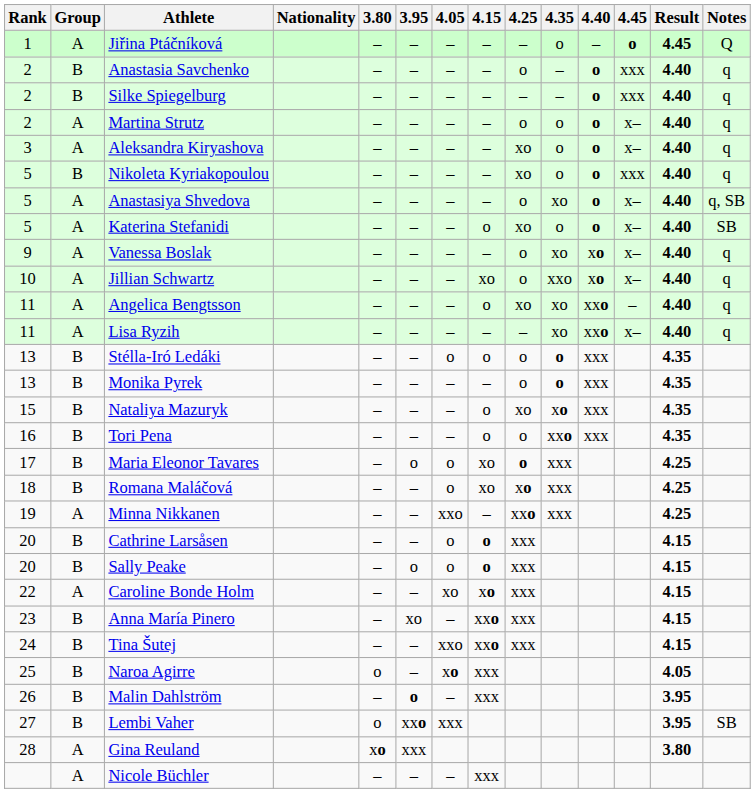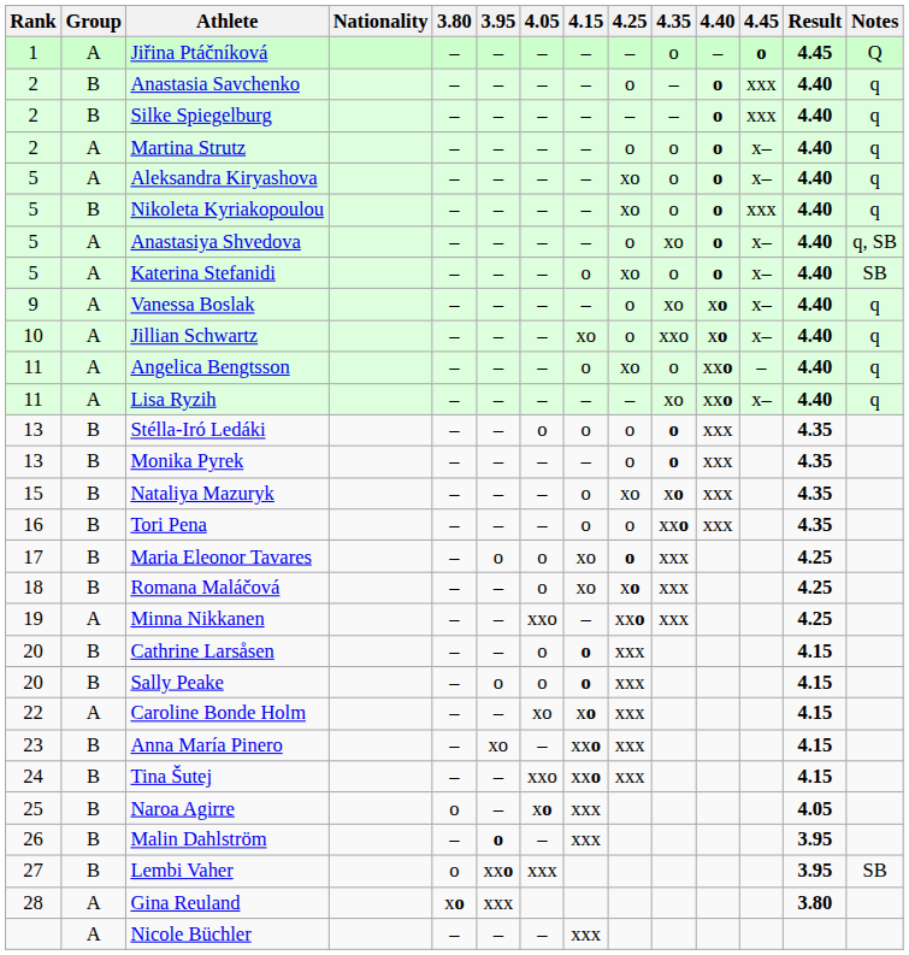 <table class="wikitable sortable" style="text-align:center">
 <tr>
 <th>Rank</th>
 <th>Group</th>
 <th>Athlete</th>
 <th>Nationality</th>
 <th>3.80</th>
 <th>3.95</th>
 <th>4.05</th>
 <th>4.15</th>
 <th>4.25</th>
 <th>4.35</th>
 <th>4.40</th>
 <th>4.45</th>
 <th>Result</th>
 <th>Notes</th>
 </tr>
 <tr bgcolor=ccffcc>
 <td>1</td>
 <td>A</td>
 <td align="left"><a href='#'>Jiřina Ptáčníková</a></td>
 <td align=left></td>
 <td>–</td>
 <td>–</td>
 <td>–</td>
 <td>–</td>
 <td>–</td>
 <td>o</td>
 <td>–</td>
 <td><strong>o</strong></td>
 <td><strong>4.45</strong></td>
 <td>Q</td>
 </tr>
 <tr bgcolor=ddffdd>
 <td>2</td>
 <td>B</td>
 <td align="left"><a href='#'>Anastasia Savchenko</a></td>
 <td align=left></td>
 <td>–</td>
 <td>–</td>
 <td>–</td>
 <td>–</td>
 <td>o</td>
 <td>–</td>
 <td><strong>o</strong></td>
 <td>xxx</td>
 <td><strong>4.40</strong></td>
 <td>q</td>
 </tr>
 <tr bgcolor=ddffdd>
 <td>2</td>
 <td>B</td>
 <td align="left"><a href='#'>Silke Spiegelburg</a></td>
 <td align=left></td>
 <td>–</td>
 <td>–</td>
 <td>–</td>
 <td>–</td>
 <td>–</td>
 <td>–</td>
 <td><strong>o</strong></td>
 <td>xxx</td>
 <td><strong>4.40</strong></td>
 <td>q</td>
 </tr>
 <tr bgcolor=ddffdd>
 <td>2</td>
 <td>A</td>
 <td align="left"><a href='#'>Martina Strutz</a></td>
 <td align=left></td>
 <td>–</td>
 <td>–</td>
 <td>–</td>
 <td>–</td>
 <td>o</td>
 <td>o</td>
 <td><strong>o</strong></td>
 <td>x–</td>
 <td><strong>4.40</strong></td>
 <td>q</td>
 </tr>
 <tr bgcolor=ddffdd>
-<td>3</td>
+<td>5</td>
 <td>A</td>
 <td align="left"><a href='#'>Aleksandra Kiryashova</a></td>
 <td align=left></td>
 <td>–</td>
 <td>–</td>
 <td>–</td>
 <td>–</td>
 <td>xo</td>
 <td>o</td>
 <td><strong>o</strong></td>
 <td>x–</td>
 <td><strong>4.40</strong></td>
 <td>q</td>
 </tr>
 <tr bgcolor=ddffdd>
 <td>5</td>
 <td>B</td>
 <td align="left"><a href='#'>Nikoleta Kyriakopoulou</a></td>
 <td align=left></td>
 <td>–</td>
 <td>–</td>
 <td>–</td>
 <td>–</td>
 <td>xo</td>
 <td>o</td>
 <td><strong>o</strong></td>
 <td>xxx</td>
 <td><strong>4.40</strong></td>
 <td>q</td>
 </tr>
 <tr bgcolor=ddffdd>
 <td>5</td>
 <td>A</td>
 <td align="left"><a href='#'>Anastasiya Shvedova</a></td>
 <td align=left></td>
 <td>–</td>
 <td>–</td>
 <td>–</td>
 <td>–</td>
 <td>o</td>
 <td>xo</td>
 <td><strong>o</strong></td>
 <td>x–</td>
 <td><strong>4.40</strong></td>
 <td>q, SB</td>
 </tr>
 <tr bgcolor=ddffdd>
 <td>5</td>
 <td>A</td>
 <td align="left"><a href='#'>Katerina Stefanidi</a></td>
 <td align=left></td>
 <td>–</td>
 <td>–</td>
 <td>–</td>
 <td>o</td>
 <td>xo</td>
 <td>o</td>
 <td><strong>o</strong></td>
 <td>x–</td>
 <td><strong>4.40</strong></td>
 <td>SB</td>
 </tr>
 <tr bgcolor=ddffdd>
 <td>9</td>
 <td>A</td>
 <td align="left"><a href='#'>Vanessa Boslak</a></td>
 <td align=left></td>
 <td>–</td>
 <td>–</td>
 <td>–</td>
 <td>–</td>
 <td>o</td>
 <td>xo</td>
 <td>x<strong>o</strong></td>
 <td>x–</td>
 <td><strong>4.40</strong></td>
 <td>q</td>
 </tr>
 <tr bgcolor=ddffdd>
 <td>10</td>
 <td>A</td>
 <td align="left"><a href='#'>Jillian Schwartz</a></td>
 <td align=left></td>
 <td>–</td>
 <td>–</td>
 <td>–</td>
 <td>xo</td>
 <td>o</td>
 <td>xxo</td>
 <td>x<strong>o</strong></td>
 <td>x–</td>
 <td><strong>4.40</strong></td>
 <td>q</td>
 </tr>
 <tr bgcolor=ddffdd>
 <td>11</td>
 <td>A</td>
 <td align="left"><a href='#'>Angelica Bengtsson</a></td>
 <td align=left></td>
 <td>–</td>
 <td>–</td>
 <td>–</td>
 <td>o</td>
 <td>xo</td>
-<td>xo</td>
+<td>o</td>
 <td>xx<strong>o</strong></td>
 <td>–</td>
 <td><strong>4.40</strong></td>
 <td>q</td>
 </tr>
 <tr bgcolor=ddffdd>
 <td>11</td>
 <td>A</td>
 <td align="left"><a href='#'>Lisa Ryzih</a></td>
 <td align=left></td>
 <td>–</td>
 <td>–</td>
 <td>–</td>
 <td>–</td>
 <td>–</td>
 <td>xo</td>
 <td>xx<strong>o</strong></td>
 <td>x–</td>
 <td><strong>4.40</strong></td>
 <td>q</td>
 </tr>
 <tr>
 <td>13</td>
 <td>B</td>
 <td align="left"><a href='#'>Stélla-Iró Ledáki</a></td>
 <td align=left></td>
 <td>–</td>
 <td>–</td>
 <td>o</td>
 <td>o</td>
 <td>o</td>
 <td><strong>o</strong></td>
 <td>xxx</td>
 <td></td>
 <td><strong>4.35</strong></td>
 <td></td>
 </tr>
 <tr>
 <td>13</td>
 <td>B</td>
 <td align="left"><a href='#'>Monika Pyrek</a></td>
 <td align=left></td>
 <td>–</td>
 <td>–</td>
 <td>–</td>
 <td>–</td>
 <td>o</td>
 <td><strong>o</strong></td>
 <td>xxx</td>
 <td></td>
 <td><strong>4.35</strong></td>
 <td></td>
 </tr>
 <tr>
 <td>15</td>
 <td>B</td>
 <td align="left"><a href='#'>Nataliya Mazuryk</a></td>
 <td align=left></td>
 <td>–</td>
 <td>–</td>
 <td>–</td>
 <td>o</td>
 <td>xo</td>
 <td>x<strong>o</strong></td>
 <td>xxx</td>
 <td></td>
 <td><strong>4.35</strong></td>
 <td></td>
 </tr>
 <tr>
 <td>16</td>
 <td>B</td>
 <td align="left"><a href='#'>Tori Pena</a></td>
 <td align=left></td>
 <td>–</td>
 <td>–</td>
 <td>–</td>
 <td>o</td>
 <td>o</td>
 <td>xx<strong>o</strong></td>
 <td>xxx</td>
 <td></td>
 <td><strong>4.35</strong></td>
 <td></td>
 </tr>
 <tr>
 <td>17</td>
 <td>B</td>
 <td align="left"><a href='#'>Maria Eleonor Tavares</a></td>
 <td align=left></td>
 <td>–</td>
 <td>o</td>
 <td>o</td>
 <td>xo</td>
 <td><strong>o</strong></td>
 <td>xxx</td>
 <td></td>
 <td></td>
 <td><strong>4.25</strong></td>
 <td></td>
 </tr>
 <tr>
 <td>18</td>
 <td>B</td>
 <td align="left"><a href='#'>Romana Maláčová</a></td>
 <td align=left></td>
 <td>–</td>
 <td>–</td>
 <td>o</td>
 <td>xo</td>
 <td>x<strong>o</strong></td>
 <td>xxx</td>
 <td></td>
 <td></td>
 <td><strong>4.25</strong></td>
 <td></td>
 </tr>
 <tr>
 <td>19</td>
 <td>A</td>
 <td align="left"><a href='#'>Minna Nikkanen</a></td>
 <td align=left></td>
 <td>–</td>
 <td>–</td>
 <td>xxo</td>
 <td>–</td>
 <td>xx<strong>o</strong></td>
 <td>xxx</td>
 <td></td>
 <td></td>
 <td><strong>4.25</strong></td>
 <td></td>
 </tr>
 <tr>
 <td>20</td>
 <td>B</td>
 <td align="left"><a href='#'>Cathrine Larsåsen</a></td>
 <td align=left></td>
 <td>–</td>
 <td>–</td>
 <td>o</td>
 <td><strong>o</strong></td>
 <td>xxx</td>
 <td></td>
 <td></td>
 <td></td>
 <td><strong>4.15</strong></td>
 <td></td>
 </tr>
 <tr>
 <td>20</td>
 <td>B</td>
 <td align="left"><a href='#'>Sally Peake</a></td>
 <td align=left></td>
 <td>–</td>
 <td>o</td>
 <td>o</td>
 <td><strong>o</strong></td>
 <td>xxx</td>
 <td></td>
 <td></td>
 <td></td>
 <td><strong>4.15</strong></td>
 <td></td>
 </tr>
 <tr>
 <td>22</td>
 <td>A</td>
 <td align="left"><a href='#'>Caroline Bonde Holm</a></td>
 <td align=left></td>
 <td>–</td>
 <td>–</td>
 <td>xo</td>
 <td>x<strong>o</strong></td>
 <td>xxx</td>
 <td></td>
 <td></td>
 <td></td>
 <td><strong>4.15</strong></td>
 <td></td>
 </tr>
 <tr>
 <td>23</td>
 <td>B</td>
 <td align="left"><a href='#'>Anna María Pinero</a></td>
 <td align=left></td>
 <td>–</td>
 <td>xo</td>
 <td>–</td>
 <td>xx<strong>o</strong></td>
 <td>xxx</td>
 <td></td>
 <td></td>
 <td></td>
 <td><strong>4.15</strong></td>
 <td></td>
 </tr>
 <tr>
 <td>24</td>
 <td>B</td>
 <td align="left"><a href='#'>Tina Šutej</a></td>
 <td align=left></td>
 <td>–</td>
 <td>–</td>
 <td>xxo</td>
 <td>xx<strong>o</strong></td>
 <td>xxx</td>
 <td></td>
 <td></td>
 <td></td>
 <td><strong>4.15</strong></td>
 <td></td>
 </tr>
 <tr>
 <td>25</td>
 <td>B</td>
 <td align="left"><a href='#'>Naroa Agirre</a></td>
 <td align=left></td>
 <td>o</td>
 <td>–</td>
 <td>x<strong>o</strong></td>
 <td>xxx</td>
 <td></td>
 <td></td>
 <td></td>
 <td></td>
 <td><strong>4.05</strong></td>
 <td></td>
 </tr>
 <tr>
 <td>26</td>
 <td>B</td>
 <td align="left"><a href='#'>Malin Dahlström</a></td>
 <td align=left></td>
 <td>–</td>
 <td><strong>o</strong></td>
 <td>–</td>
 <td>xxx</td>
 <td></td>
 <td></td>
 <td></td>
 <td></td>
 <td><strong>3.95</strong></td>
 <td></td>
 </tr>
 <tr>
 <td>27</td>
 <td>B</td>
 <td align="left"><a href='#'>Lembi Vaher</a></td>
 <td align=left></td>
 <td>o</td>
 <td>xx<strong>o</strong></td>
 <td>xxx</td>
 <td></td>
 <td></td>
 <td></td>
 <td></td>
 <td></td>
 <td><strong>3.95</strong></td>
 <td>SB</td>
 </tr>
 <tr>
 <td>28</td>
 <td>A</td>
 <td align="left"><a href='#'>Gina Reuland</a></td>
 <td align=left></td>
 <td>x<strong>o</strong></td>
 <td>xxx</td>
 <td></td>
 <td></td>
 <td></td>
 <td></td>
 <td></td>
 <td></td>
 <td><strong>3.80</strong></td>
 <td></td>
 </tr>
 <tr>
 <td></td>
 <td>A</td>
 <td align="left"><a href='#'>Nicole Büchler</a></td>
 <td align=left></td>
 <td>–</td>
 <td>–</td>
 <td>–</td>
 <td>xxx</td>
 <td></td>
 <td></td>
 <td></td>
 <td></td>
 <td><strong></strong></td>
 <td></td>
 </tr>
 </table>
